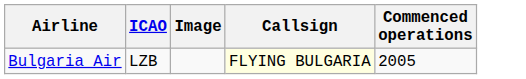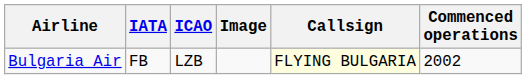 <table class="wikitable">
 <tr valign="middle">
 <th>Airline</th>
+<th><a href='#'>IATA</a></th>
 <th><a href='#'>ICAO</a></th>
 <th>Image</th>
 <th>Callsign</th>
 <th>Commenced<br>operations</th>
 </tr>
 <tr>
 <td><a href='#'>Bulgaria Air</a></td>
+<td>FB</td>
 <td>LZB</td>
 <td></td>
 <td style="background: lightyellow;">FLYING BULGARIA</td>
-<td>2005</td>
+<td>2002</td>
 </tr>
 </table>
